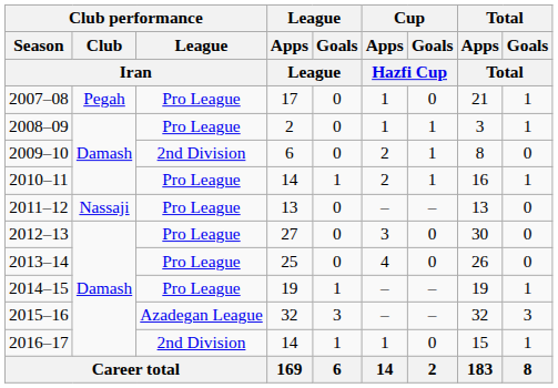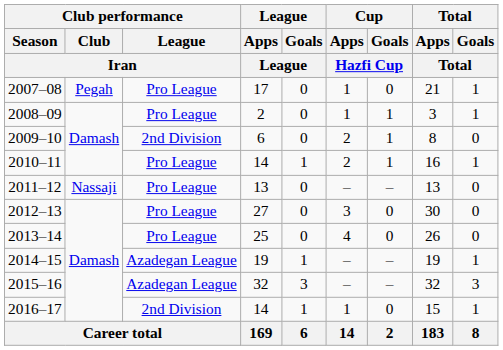 <table class="wikitable" style="text-align:center">
 <tr>
 <th colspan=3>Club performance</th>
 <th colspan=2>League</th>
 <th colspan=2>Cup</th>
 <th colspan=2>Total</th>
 </tr>
 <tr>
 <th>Season</th>
 <th>Club</th>
 <th>League</th>
 <th>Apps</th>
 <th>Goals</th>
 <th>Apps</th>
 <th>Goals</th>
 <th>Apps</th>
 <th>Goals</th>
 </tr>
 <tr>
 <th colspan=3>Iran</th>
 <th colspan=2>League</th>
 <th colspan=2><a href='#'>Hazfi Cup</a></th>
 <th colspan=2>Total</th>
 </tr>
 <tr>
 <td>2007–08</td>
 <td><a href='#'>Pegah</a></td>
 <td rowspan="1"><a href='#'>Pro League</a></td>
 <td>17</td>
 <td>0</td>
 <td>1</td>
 <td>0</td>
 <td>21</td>
 <td>1</td>
 </tr>
 <tr>
 <td>2008–09</td>
 <td rowspan="3"><a href='#'>Damash</a></td>
 <td rowspan="1"><a href='#'>Pro League</a></td>
 <td>2</td>
 <td>0</td>
 <td>1</td>
 <td>1</td>
 <td>3</td>
 <td>1</td>
 </tr>
 <tr>
 <td>2009–10</td>
 <td rowspan="1"><a href='#'>2nd Division</a></td>
 <td>6</td>
 <td>0</td>
 <td>2</td>
 <td>1</td>
 <td>8</td>
 <td>0</td>
 </tr>
 <tr>
 <td>2010–11</td>
 <td rowspan="1"><a href='#'>Pro League</a></td>
 <td>14</td>
 <td>1</td>
 <td>2</td>
 <td>1</td>
 <td>16</td>
 <td>1</td>
 </tr>
 <tr>
 <td>2011–12</td>
 <td><a href='#'>Nassaji</a></td>
 <td rowspan="1"><a href='#'>Pro League</a></td>
 <td>13</td>
 <td>0</td>
 <td>–</td>
 <td>–</td>
 <td>13</td>
 <td>0</td>
 </tr>
 <tr>
 <td>2012–13</td>
 <td rowspan="5"><a href='#'>Damash</a></td>
 <td rowspan="1"><a href='#'>Pro League</a></td>
 <td>27</td>
 <td>0</td>
 <td>3</td>
 <td>0</td>
 <td>30</td>
 <td>0</td>
 </tr>
 <tr>
 <td>2013–14</td>
 <td rowspan="1"><a href='#'>Pro League</a></td>
 <td>25</td>
 <td>0</td>
 <td>4</td>
 <td>0</td>
 <td>26</td>
 <td>0</td>
 </tr>
 <tr>
 <td>2014–15</td>
-<td rowspan="1"><a href='#'>Pro League</a></td>
+<td rowspan="1"><a href='#'>Azadegan League</a></td>
 <td>19</td>
 <td>1</td>
 <td>–</td>
 <td>–</td>
 <td>19</td>
 <td>1</td>
 </tr>
 <tr>
 <td>2015–16</td>
 <td rowspan="1"><a href='#'>Azadegan League</a></td>
 <td>32</td>
 <td>3</td>
 <td>–</td>
 <td>–</td>
 <td>32</td>
 <td>3</td>
 </tr>
 <tr>
 <td>2016–17</td>
 <td rowspan="1"><a href='#'>2nd Division</a></td>
 <td>14</td>
 <td>1</td>
 <td>1</td>
 <td>0</td>
 <td>15</td>
 <td>1</td>
 </tr>
 <tr>
 <th colspan=3>Career total</th>
 <th>169</th>
 <th>6</th>
 <th>14</th>
 <th>2</th>
 <th>183</th>
 <th>8</th>
 </tr>
 </table>
